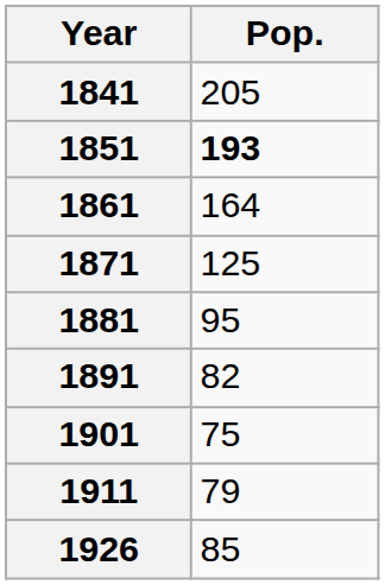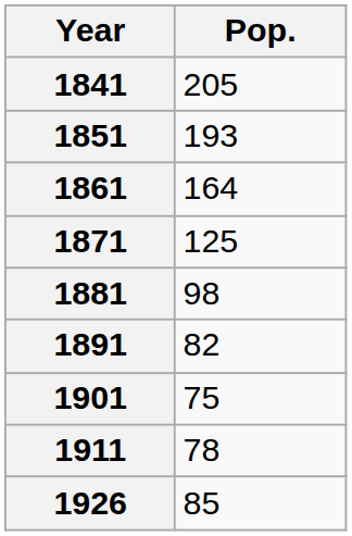 <table class="wikitable" style="margin:0; border:1px solid darkgrey;">
 <tr>
 <th style="width:75px;">Year</th>
 <th style="width:75px;">Pop.</th>
 </tr>
 <tr>
 <th>1841</th>
 <td>205 </td>
 </tr>
 <tr>
 <th>1851</th>
-<td><strong>193 </strong></td>
+<td>193 </td>
 </tr>
 <tr>
 <th>1861</th>
 <td>164 </td>
 </tr>
 <tr>
 <th>1871</th>
 <td>125 </td>
 </tr>
 <tr>
 <th>1881</th>
-<td>95 </td>
+<td>98 </td>
 </tr>
 <tr>
 <th>1891</th>
 <td>82 </td>
 </tr>
 <tr>
 <th>1901</th>
 <td>75 </td>
 </tr>
 <tr>
 <th>1911</th>
-<td>79 </td>
+<td>78 </td>
 </tr>
 <tr>
 <th>1926</th>
 <td>85 </td>
 </tr>
 </table>
